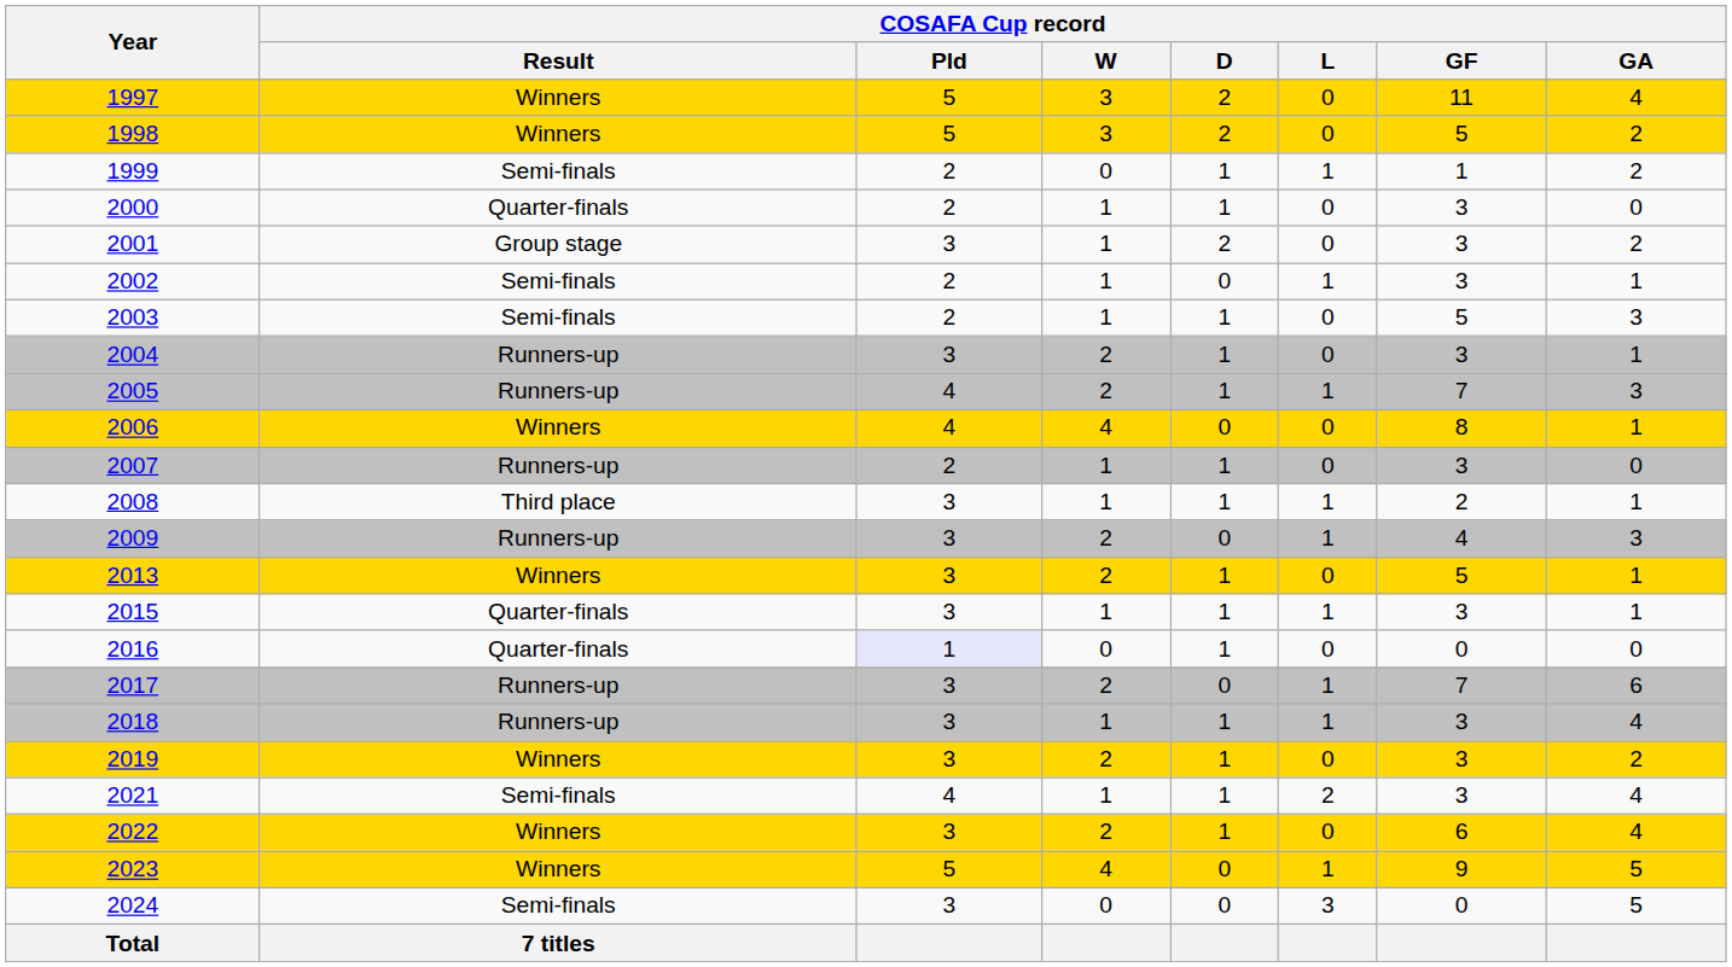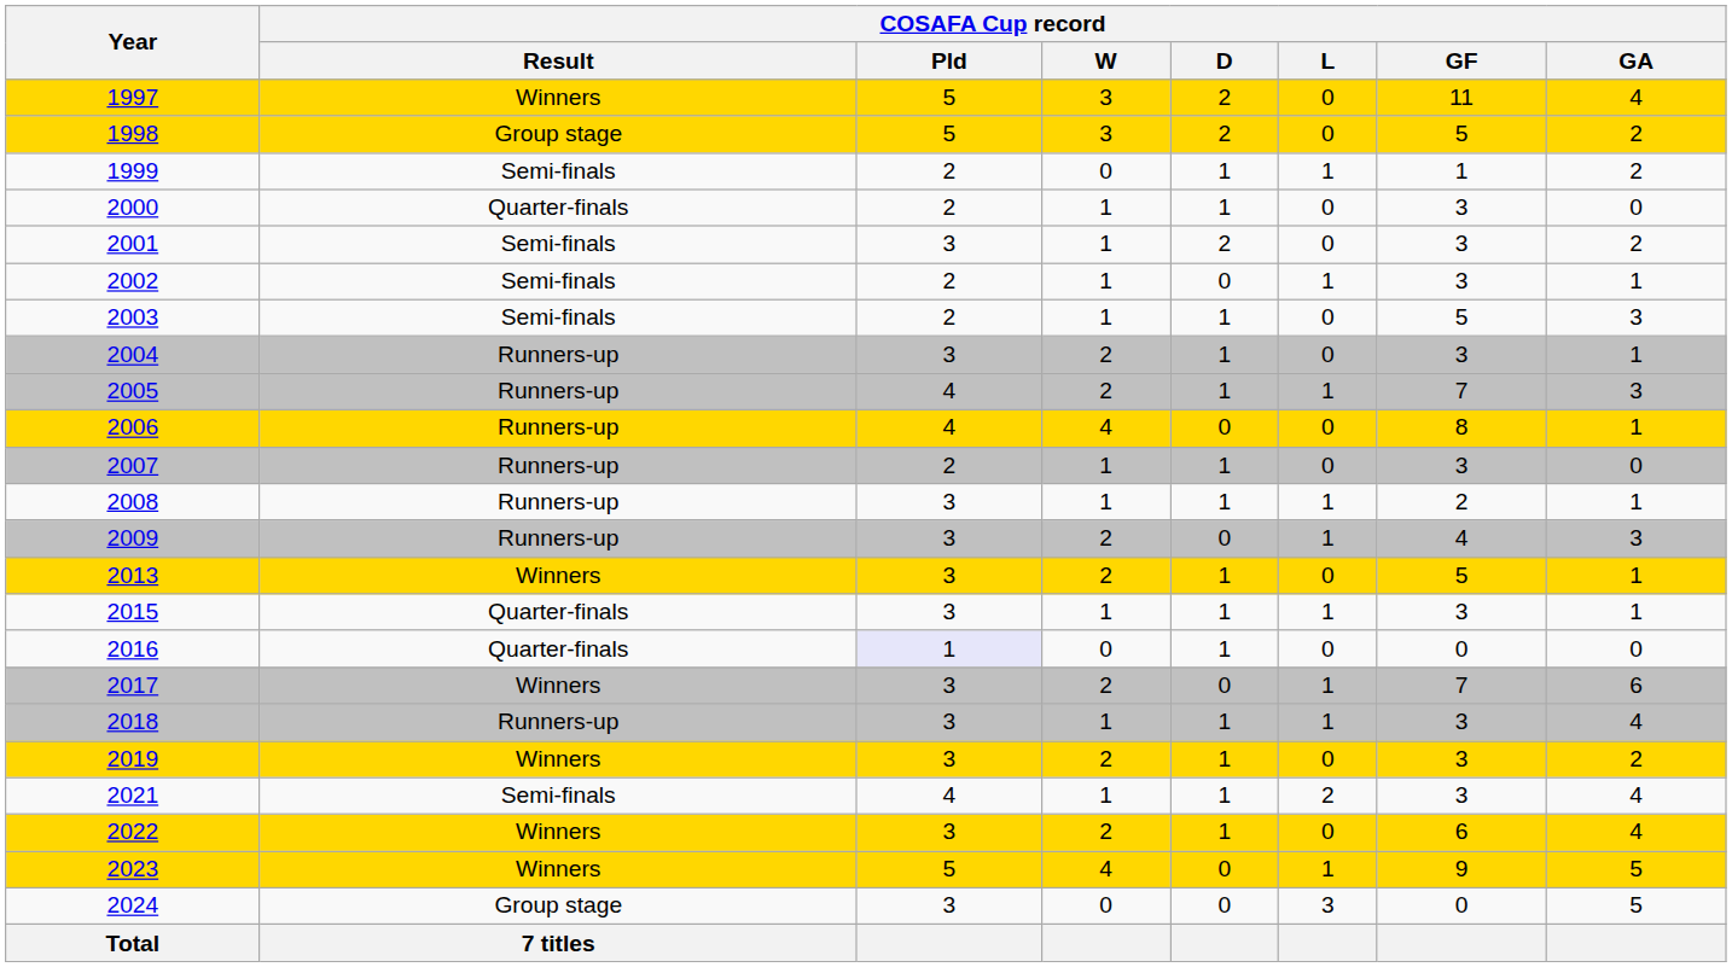 <table class="wikitable" style="text-align: center; width:75%;">
 <tr>
 <th rowspan="2">Year</th>
 <th colspan="7"><a href='#'>COSAFA Cup</a> record</th>
 </tr>
 <tr>
 <th>Result</th>
 <th>Pld</th>
 <th>W</th>
 <th>D</th>
 <th>L</th>
 <th>GF</th>
 <th>GA</th>
 </tr>
 <tr bgcolor="gold">
 <td><a href='#'>1997</a></td>
 <td>Winners</td>
 <td>5</td>
 <td>3</td>
 <td>2</td>
 <td>0</td>
 <td>11</td>
 <td>4</td>
 </tr>
 <tr bgcolor="gold">
 <td><a href='#'>1998</a></td>
-<td>Winners</td>
+<td>Group stage</td>
 <td>5</td>
 <td>3</td>
 <td>2</td>
 <td>0</td>
 <td>5</td>
 <td>2</td>
 </tr>
 <tr>
 <td><a href='#'>1999</a></td>
 <td>Semi-finals</td>
 <td>2</td>
 <td>0</td>
 <td>1</td>
 <td>1</td>
 <td>1</td>
 <td>2</td>
 </tr>
 <tr>
 <td><a href='#'>2000</a></td>
 <td>Quarter-finals</td>
 <td>2</td>
 <td>1</td>
 <td>1</td>
 <td>0</td>
 <td>3</td>
 <td>0</td>
 </tr>
 <tr>
 <td><a href='#'>2001</a></td>
-<td>Group stage</td>
+<td>Semi-finals</td>
 <td>3</td>
 <td>1</td>
 <td>2</td>
 <td>0</td>
 <td>3</td>
 <td>2</td>
 </tr>
 <tr>
 <td><a href='#'>2002</a></td>
 <td>Semi-finals</td>
 <td>2</td>
 <td>1</td>
 <td>0</td>
 <td>1</td>
 <td>3</td>
 <td>1</td>
 </tr>
 <tr>
 <td><a href='#'>2003</a></td>
 <td>Semi-finals</td>
 <td>2</td>
 <td>1</td>
 <td>1</td>
 <td>0</td>
 <td>5</td>
 <td>3</td>
 </tr>
 <tr bgcolor="silver">
 <td><a href='#'>2004</a></td>
 <td>Runners-up</td>
 <td>3</td>
 <td>2</td>
 <td>1</td>
 <td>0</td>
 <td>3</td>
 <td>1</td>
 </tr>
 <tr bgcolor="silver">
 <td><a href='#'>2005</a></td>
 <td>Runners-up</td>
 <td>4</td>
 <td>2</td>
 <td>1</td>
 <td>1</td>
 <td>7</td>
 <td>3</td>
 </tr>
 <tr bgcolor="gold">
 <td><a href='#'>2006</a></td>
-<td>Winners</td>
+<td>Runners-up</td>
 <td>4</td>
 <td>4</td>
 <td>0</td>
 <td>0</td>
 <td>8</td>
 <td>1</td>
 </tr>
 <tr bgcolor="silver">
 <td><a href='#'>2007</a></td>
 <td>Runners-up</td>
 <td>2</td>
 <td>1</td>
 <td>1</td>
 <td>0</td>
 <td>3</td>
 <td>0</td>
 </tr>
 <tr>
 <td> <a href='#'>2008</a></td>
-<td>Third place</td>
+<td>Runners-up</td>
 <td>3</td>
 <td>1</td>
 <td>1</td>
 <td>1</td>
 <td>2</td>
 <td>1</td>
 </tr>
 <tr bgcolor="silver">
 <td> <a href='#'>2009</a></td>
 <td>Runners-up</td>
 <td>3</td>
 <td>2</td>
 <td>0</td>
 <td>1</td>
 <td>4</td>
 <td>3</td>
 </tr>
 <tr bgcolor="gold">
 <td> <a href='#'>2013</a></td>
 <td>Winners</td>
 <td>3</td>
 <td>2</td>
 <td>1</td>
 <td>0</td>
 <td>5</td>
 <td>1</td>
 </tr>
 <tr>
 <td> <a href='#'>2015</a></td>
 <td>Quarter-finals</td>
 <td>3</td>
 <td>1</td>
 <td>1</td>
 <td>1</td>
 <td>3</td>
 <td>1</td>
 </tr>
 <tr>
 <td> <a href='#'>2016</a></td>
 <td>Quarter-finals</td>
 <td style="background: lavender;">1</td>
 <td>0</td>
 <td>1</td>
 <td>0</td>
 <td>0</td>
 <td>0</td>
 </tr>
 <tr bgcolor="silver">
 <td> <a href='#'>2017</a></td>
-<td>Runners-up</td>
+<td>Winners</td>
 <td>3</td>
 <td>2</td>
 <td>0</td>
 <td>1</td>
 <td>7</td>
 <td>6</td>
 </tr>
 <tr bgcolor="silver">
 <td> <a href='#'>2018</a></td>
 <td>Runners-up</td>
 <td>3</td>
 <td>1</td>
 <td>1</td>
 <td>1</td>
 <td>3</td>
 <td>4</td>
 </tr>
 <tr bgcolor="gold">
 <td> <a href='#'>2019</a></td>
 <td>Winners</td>
 <td>3</td>
 <td>2</td>
 <td>1</td>
 <td>0</td>
 <td>3</td>
 <td>2</td>
 </tr>
 <tr>
 <td> <a href='#'>2021</a></td>
 <td>Semi-finals</td>
 <td>4</td>
 <td>1</td>
 <td>1</td>
 <td>2</td>
 <td>3</td>
 <td>4</td>
 </tr>
 <tr bgcolor="gold">
 <td> <a href='#'>2022</a></td>
 <td>Winners</td>
 <td>3</td>
 <td>2</td>
 <td>1</td>
 <td>0</td>
 <td>6</td>
 <td>4</td>
 </tr>
 <tr bgcolor="gold">
 <td> <a href='#'>2023</a></td>
 <td>Winners</td>
 <td>5</td>
 <td>4</td>
 <td>0</td>
 <td>1</td>
 <td>9</td>
 <td>5</td>
 </tr>
 <tr>
 <td> <a href='#'>2024</a></td>
-<td>Semi-finals</td>
+<td>Group stage</td>
 <td>3</td>
 <td>0</td>
 <td>0</td>
 <td>3</td>
 <td>0</td>
 <td>5</td>
 </tr>
 <tr>
 <th>Total</th>
 <th>7 titles</th>
 <th></th>
 <th></th>
 <th></th>
 <th></th>
 <th></th>
 <th></th>
 </tr>
 </table>
